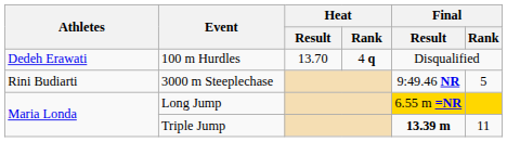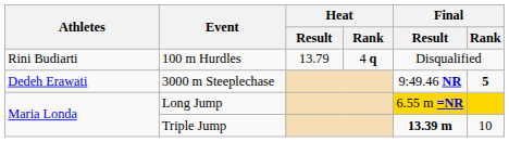 <table class=wikitable style="font-size:90%; text-align:center">
 <tr>
 <th width="160" rowspan="2">Athletes</th>
 <th width="130" rowspan="2">Event</th>
 <th width="110" colspan="2">Heat</th>
 <th width="110" colspan="2">Final</th>
 </tr>
 <tr>
 <th>Result</th>
 <th>Rank</th>
 <th>Result</th>
 <th>Rank</th>
 </tr>
 <tr>
-<td align=left><a href='#'>Dedeh Erawati</a></td>
+<td align=left>Rini Budiarti</td>
 <td align=left>100 m Hurdles</td>
-<td>13.70</td>
+<td>13.79</td>
 <td>4 <strong>q</strong></td>
 <td align=center colspan=2>Disqualified</td>
 </tr>
 <tr>
-<td align=left>Rini Budiarti</td>
+<td align=left><a href='#'>Dedeh Erawati</a></td>
 <td align=left>3000 m Steeplechase</td>
 <td colspan=2 bgcolor="wheat"></td>
 <td>9:49.46 <strong><a href='#'>NR</a></strong></td>
-<td>5</td>
+<td><strong>5</strong></td>
 </tr>
 <tr>
 <td align=left rowspan=2><a href='#'>Maria Londa</a></td>
 <td align=left>Long Jump</td>
 <td align=left colspan=2 bgcolor=wheat></td>
 <td bgcolor="gold">6.55 m <strong><a href='#'>=NR</a></strong></td>
 <td bgcolor="gold"></td>
 </tr>
 <tr>
 <td align=left>Triple Jump</td>
 <td align=left colspan=2 bgcolor=wheat></td>
 <td><strong>13.39 m</strong></td>
-<td>11</td>
+<td>10</td>
 </tr>
 </table>
